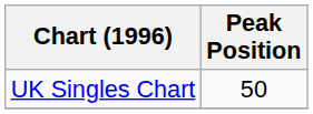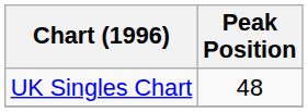 <table class="wikitable">
 <tr>
 <th>Chart (1996)</th>
 <th>Peak<br>Position</th>
 </tr>
 <tr>
 <td align="left"><a href='#'>UK Singles Chart</a></td>
-<td align="center">50</td>
+<td align="center">48</td>
 </tr>
 <tr>
 </tr>
 </table>
